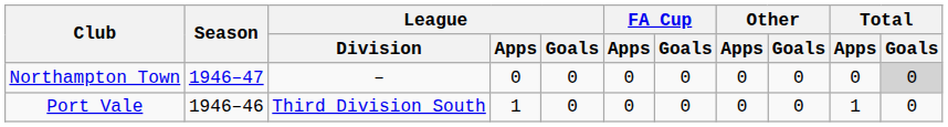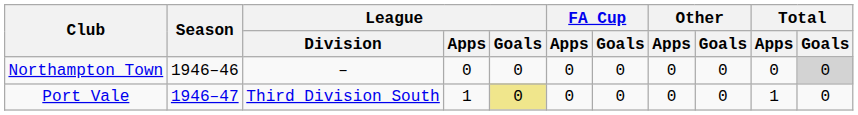 <table class="wikitable" style="text-align:center">
 <tr>
 <th rowspan="2">Club</th>
 <th rowspan="2">Season</th>
 <th colspan="3">League</th>
 <th colspan="2"><a href='#'>FA Cup</a></th>
 <th colspan="2">Other</th>
 <th colspan="2">Total</th>
 </tr>
 <tr>
 <th>Division</th>
 <th>Apps</th>
 <th>Goals</th>
 <th>Apps</th>
 <th>Goals</th>
 <th>Apps</th>
 <th>Goals</th>
 <th>Apps</th>
 <th>Goals</th>
 </tr>
 <tr>
 <td><a href='#'>Northampton Town</a></td>
-<td><a href='#'>1946–47</a></td>
+<td>1946–46</td>
 <td>–</td>
 <td>0</td>
 <td>0</td>
 <td>0</td>
 <td>0</td>
 <td>0</td>
 <td>0</td>
 <td>0</td>
 <td style="background: lightgrey;">0</td>
 </tr>
 <tr>
 <td><a href='#'>Port Vale</a></td>
-<td>1946–46</td>
+<td><a href='#'>1946–47</a></td>
 <td><a href='#'>Third Division South</a></td>
 <td>1</td>
-<td>0</td>
+<td style="background: khaki;">0</td>
 <td>0</td>
 <td>0</td>
 <td>0</td>
 <td>0</td>
 <td>1</td>
 <td>0</td>
 </tr>
 </table>
